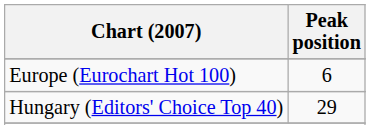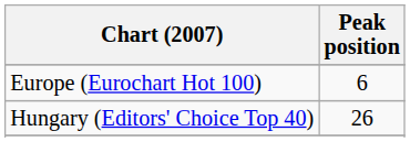 <table class="wikitable sortable">
 <tr>
 <th>Chart (2007)</th>
 <th>Peak<br>position</th>
 </tr>
 <tr>
 </tr>
 <tr>
 </tr>
 <tr>
 <td>Europe (<a href='#'>Eurochart Hot 100</a>)</td>
 <td align="center">6</td>
 </tr>
 <tr>
 </tr>
 <tr>
 </tr>
 <tr>
 <td>Hungary (<a href='#'>Editors' Choice Top 40</a>)</td>
-<td align="center">29</td>
+<td align="center">26</td>
 </tr>
 <tr>
 </tr>
 <tr>
 </tr>
 <tr>
 </tr>
 <tr>
 </tr>
 <tr>
 </tr>
 <tr>
 </tr>
 <tr>
 </tr>
 <tr>
 </tr>
 </table>
